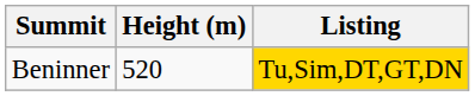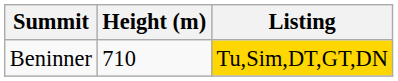 <table class="wikitable sortable">
 <tr>
 <th>Summit</th>
 <th>Height (m)</th>
 <th>Listing</th>
 </tr>
 <tr>
 <td>Beninner</td>
-<td>520</td>
+<td>710</td>
 <td style="background: gold;">Tu,Sim,DT,GT,DN</td>
 </tr>
 </table>
